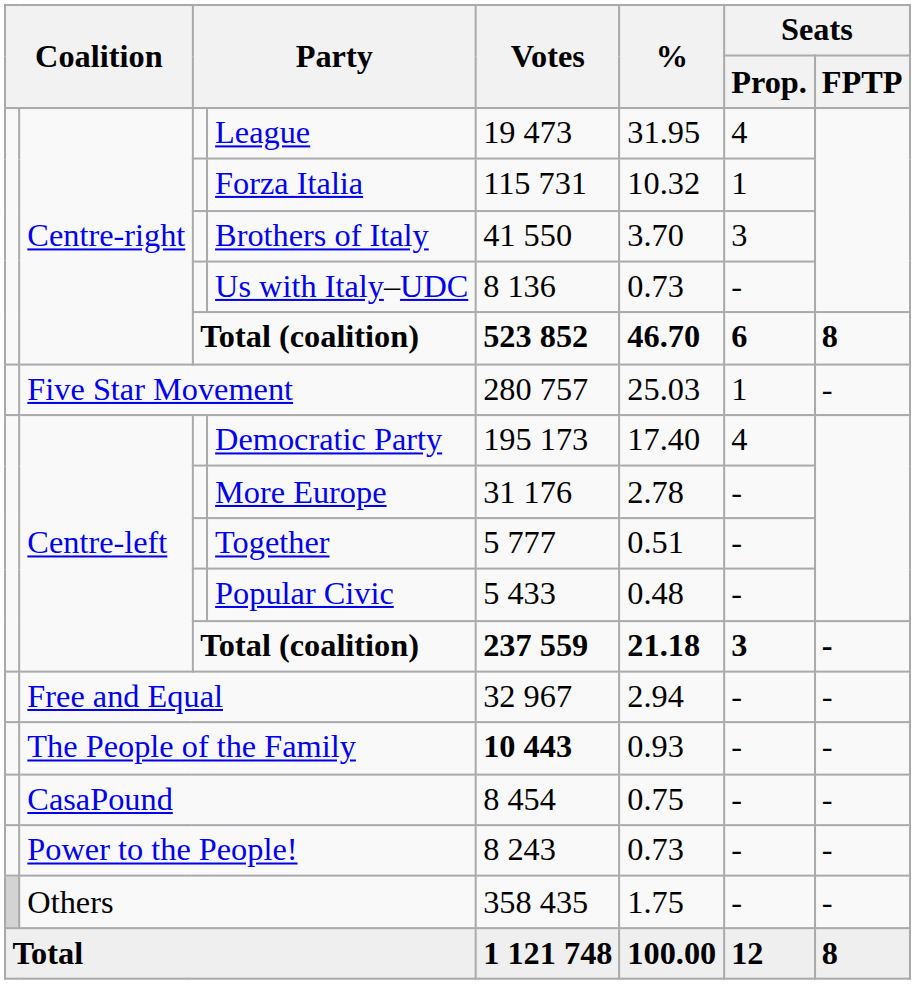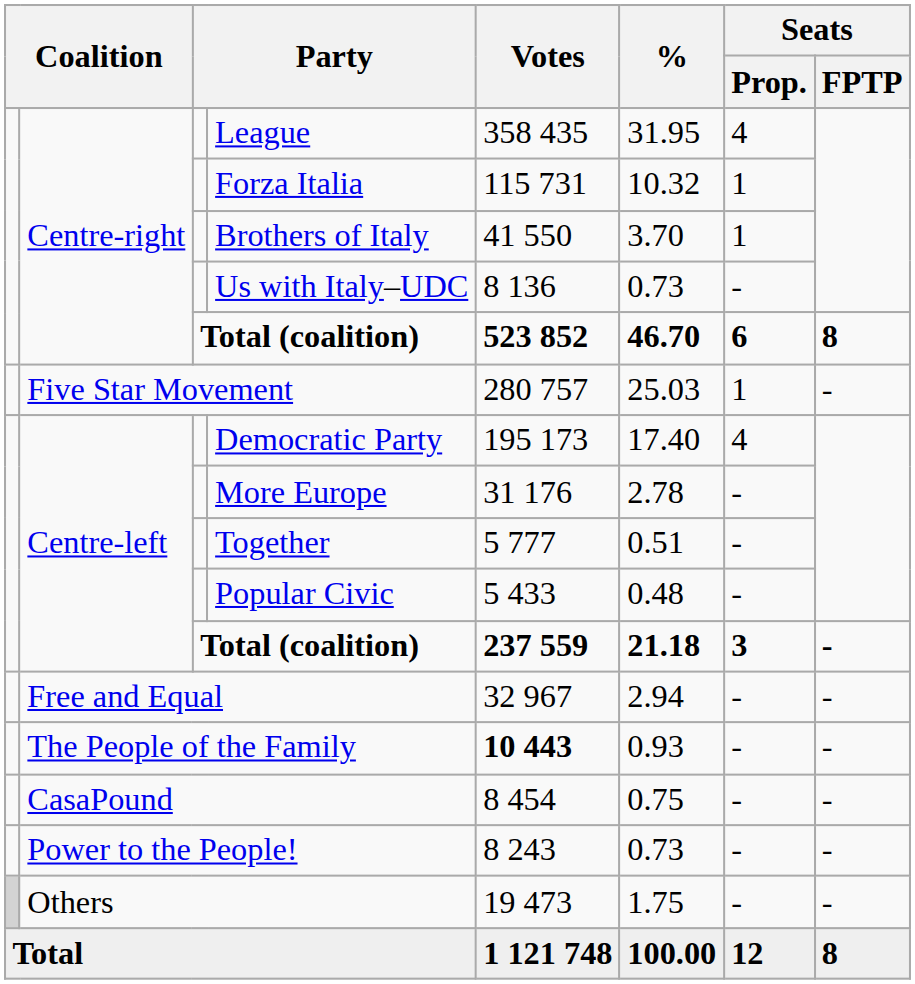 <table class="wikitable">
 <tr>
 <th colspan="2" rowspan="2">Coalition</th>
 <th colspan="2" rowspan="2">Party</th>
 <th rowspan="2">Votes</th>
 <th rowspan="2">%</th>
 <th colspan="2">Seats</th>
 </tr>
 <tr>
 <th>Prop.</th>
 <th>FPTP</th>
 </tr>
 <tr>
 <td rowspan="5" bgcolor=></td>
 <td rowspan="5"><a href='#'>Centre-right</a></td>
 <td bgcolor=></td>
 <td><a href='#'>League</a></td>
-<td>19 473</td>
+<td>358 435</td>
 <td>31.95</td>
 <td>4</td>
 <td rowspan="4"></td>
 </tr>
 <tr>
 <td bgcolor=></td>
 <td><a href='#'>Forza Italia</a></td>
 <td>115 731</td>
 <td>10.32</td>
 <td>1</td>
 </tr>
 <tr>
 <td bgcolor=></td>
 <td><a href='#'>Brothers of Italy</a></td>
 <td>41 550</td>
 <td>3.70</td>
-<td>3</td>
+<td>1</td>
 </tr>
 <tr>
 <td bgcolor=></td>
 <td><a href='#'>Us with Italy</a>–<a href='#'>UDC</a></td>
 <td>8 136</td>
 <td>0.73</td>
 <td>-</td>
 </tr>
 <tr>
 <td colspan="2"><strong>Total (coalition)</strong></td>
 <td><strong>523 852</strong></td>
 <td><strong>46.70</strong></td>
 <td><strong>6</strong></td>
 <td><strong>8</strong></td>
 </tr>
 <tr>
 <td bgcolor=></td>
 <td colspan="3"><a href='#'>Five Star Movement</a></td>
 <td>280 757</td>
 <td>25.03</td>
 <td>1</td>
 <td>-</td>
 </tr>
 <tr>
 <td rowspan="5" bgcolor=></td>
 <td rowspan="5"><a href='#'>Centre-left</a></td>
 <td bgcolor=></td>
 <td><a href='#'>Democratic Party</a></td>
 <td>195 173</td>
 <td>17.40</td>
 <td>4</td>
 <td rowspan="4"></td>
 </tr>
 <tr>
 <td bgcolor=></td>
 <td><a href='#'>More Europe</a></td>
 <td>31 176</td>
 <td>2.78</td>
 <td>-</td>
 </tr>
 <tr>
 <td bgcolor=></td>
 <td><a href='#'>Together</a></td>
 <td>5 777</td>
 <td>0.51</td>
 <td>-</td>
 </tr>
 <tr>
 <td bgcolor=></td>
 <td><a href='#'>Popular Civic</a></td>
 <td>5 433</td>
 <td>0.48</td>
 <td>-</td>
 </tr>
 <tr>
 <td colspan="2"><strong>Total (coalition)</strong></td>
 <td><strong>237 559</strong></td>
 <td><strong>21.18</strong></td>
 <td><strong>3</strong></td>
 <td><strong>-</strong></td>
 </tr>
 <tr>
 <td bgcolor=></td>
 <td colspan="3"><a href='#'>Free and Equal</a></td>
 <td>32 967</td>
 <td>2.94</td>
 <td>-</td>
 <td>-</td>
 </tr>
 <tr>
 <td bgcolor=></td>
 <td colspan="3"><a href='#'>The People of the Family</a></td>
 <td><strong>10 443</strong></td>
 <td>0.93</td>
 <td>-</td>
 <td>-</td>
 </tr>
 <tr>
 <td bgcolor=></td>
 <td colspan="3"><a href='#'>CasaPound</a></td>
 <td>8 454</td>
 <td>0.75</td>
 <td>-</td>
 <td>-</td>
 </tr>
 <tr>
 <td bgcolor=></td>
 <td colspan="3"><a href='#'>Power to the People!</a></td>
 <td>8 243</td>
 <td>0.73</td>
 <td>-</td>
 <td>-</td>
 </tr>
 <tr>
 <td bgcolor=lightgrey></td>
 <td colspan="3">Others</td>
-<td>358 435</td>
+<td>19 473</td>
 <td>1.75</td>
 <td>-</td>
 <td>-</td>
 </tr>
 <tr bgcolor=#EFEFEF>
 <td colspan="4"><strong>Total</strong></td>
 <td><strong>1 121 748</strong></td>
 <td><strong>100.00</strong></td>
 <td><strong>12</strong></td>
 <td><strong>8</strong></td>
 </tr>
 </table>
